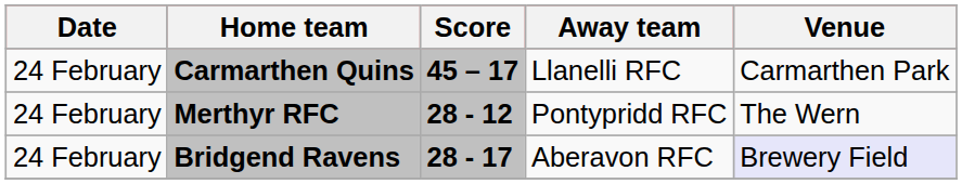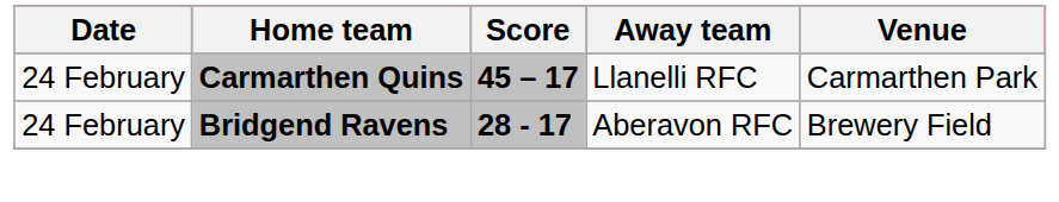 <table class="wikitable" style="margin:0.5em auto; font-size:95%">
 <tr bgcolor="#E00000">
 <th>Date</th>
 <th>Home team</th>
 <th>Score</th>
 <th>Away team</th>
 <th>Venue</th>
 </tr>
 <tr>
 <td>24 February</td>
 <td bgcolor="silver"><strong>Carmarthen Quins</strong></td>
 <td bgcolor="silver"><strong>45 – 17</strong></td>
 <td>Llanelli RFC</td>
 <td>Carmarthen Park</td>
 </tr>
 <tr>
 <td>24 February</td>
-<td bgcolor="silver"><strong>Merthyr RFC</strong></td>
-<td bgcolor="silver"><strong>28 - 12</strong></td>
-<td>Pontypridd RFC</td>
-<td>The Wern</td>
-</tr>
-<tr>
-<td>24 February</td>
 <td bgcolor="silver"><strong>Bridgend Ravens</strong></td>
 <td bgcolor="silver"><strong>28 - 17</strong></td>
 <td>Aberavon RFC</td>
-<td style="background: lavender;">Brewery Field</td>
+<td>Brewery Field</td>
 </tr>
 <tr>
 </tr>
 </table>
